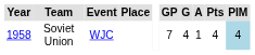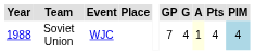 <table BORDER="0" CELLPADDING="3" CELLSPACING="0" width=40%>
 <tr ALIGN="center" bgcolor="#e0e0e0">
 <th>Year</th>
 <th>Team</th>
 <th>Event</th>
 <th>Place</th>
 <th ALIGN="center" rowspan="99" bgcolor="#ffffff"> </th>
 <th>GP</th>
 <th>G</th>
 <th>A</th>
 <th>Pts</th>
 <th>PIM</th>
 </tr>
 <tr>
 </tr>
 <tr ALIGN="center">
-<td><a href='#'>1958</a></td>
+<td><a href='#'>1988</a></td>
 <td>Soviet Union</td>
 <td><a href='#'>WJC</a></td>
 <td></td>
 <td>7</td>
 <td>4</td>
-<td>1</td>
+<td style="background: lightyellow;">1</td>
 <td>4</td>
 <td style="background: lightblue;">4</td>
 </tr>
 </table>
